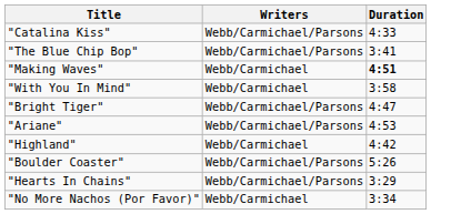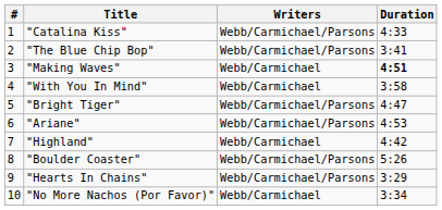 <table class="wikitable">
 <tr>
+<th>#</th>
 <th>Title</th>
 <th>Writers</th>
 <th>Duration</th>
 </tr>
 <tr>
+<td>1</td>
 <td>"Catalina Kiss"</td>
 <td>Webb/Carmichael/Parsons</td>
 <td>4:33</td>
 </tr>
 <tr>
+<td>2</td>
 <td>"The Blue Chip Bop"</td>
 <td>Webb/Carmichael/Parsons</td>
 <td>3:41</td>
 </tr>
 <tr>
+<td>3</td>
 <td>"Making Waves"</td>
 <td>Webb/Carmichael</td>
 <td><strong>4:51</strong></td>
 </tr>
 <tr>
+<td>4</td>
 <td>"With You In Mind"</td>
 <td>Webb/Carmichael</td>
 <td>3:58</td>
 </tr>
 <tr>
+<td>5</td>
 <td>"Bright Tiger"</td>
 <td>Webb/Carmichael/Parsons</td>
 <td>4:47</td>
 </tr>
 <tr>
+<td>6</td>
 <td>"Ariane"</td>
 <td>Webb/Carmichael/Parsons</td>
 <td>4:53</td>
 </tr>
 <tr>
+<td>7</td>
 <td>"Highland"</td>
 <td>Webb/Carmichael</td>
 <td>4:42</td>
 </tr>
 <tr>
+<td>8</td>
 <td>"Boulder Coaster"</td>
 <td>Webb/Carmichael/Parsons</td>
 <td>5:26</td>
 </tr>
 <tr>
+<td>9</td>
 <td>"Hearts In Chains"</td>
 <td>Webb/Carmichael/Parsons</td>
 <td>3:29</td>
 </tr>
 <tr>
+<td>10</td>
 <td>"No More Nachos (Por Favor)"</td>
 <td>Webb/Carmichael</td>
 <td>3:34</td>
 </tr>
 </table>
